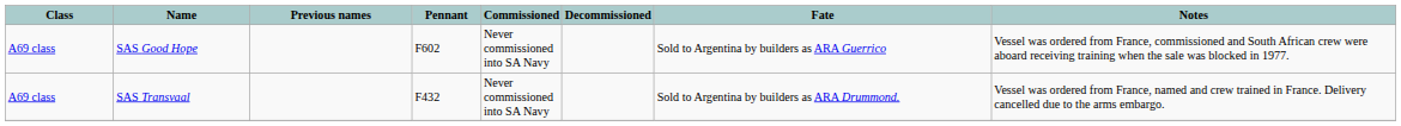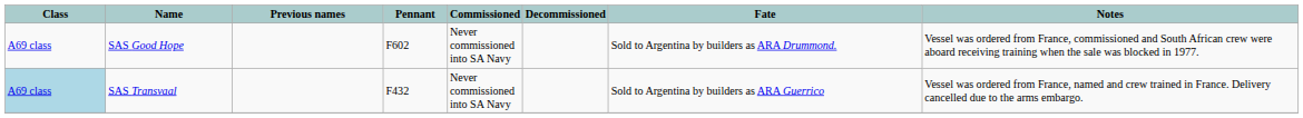 <table class="wikitable sortable" style="font-style: normal; font-size: 85%">
 <tr>
 <th style="width:8%; background-color:#aacccc">Class</th>
 <th style="width:10%; background-color:#aacccc">Name</th>
 <th class=unsortable style="width:12%; background-color:#aacccc">Previous names</th>
 <th style="width:5%; background-color:#aacccc">Pennant</th>
 <th style="width:5%; background-color:#aacccc">Commissioned</th>
 <th style="width:5%; background-color:#aacccc">Decommissioned</th>
 <th class=unsortable style="width:25%; background-color:#aacccc">Fate</th>
 <th class=unsortable style="width:30%; background-color:#aacccc">Notes</th>
 </tr>
 <tr>
 <td><a href='#'>A69 class</a></td>
 <td><a href='#'>SAS <em>Good Hope</em></a></td>
 <td></td>
 <td>F602</td>
 <td>Never commissioned into SA Navy</td>
 <td></td>
-<td>Sold to Argentina by builders as <a href='#'>ARA <em>Guerrico</em></a></td>
+<td>Sold to Argentina by builders as <a href='#'>ARA <em>Drummond.</em></a></td>
 <td>Vessel was ordered from France, commissioned and South African crew were aboard receiving training when the sale was blocked in 1977.</td>
 </tr>
 <tr>
-<td><a href='#'>A69 class</a></td>
+<td style="background: lightblue;"><a href='#'>A69 class</a></td>
 <td><a href='#'>SAS <em>Transvaal</em></a></td>
 <td></td>
 <td>F432</td>
 <td>Never commissioned into SA Navy</td>
 <td></td>
-<td>Sold to Argentina by builders as <a href='#'>ARA <em>Drummond.</em></a></td>
+<td>Sold to Argentina by builders as <a href='#'>ARA <em>Guerrico</em></a></td>
 <td>Vessel was ordered from France, named and crew trained in France. Delivery cancelled due to the arms embargo.</td>
 </tr>
 <tr>
 </tr>
 </table>
